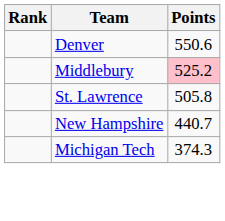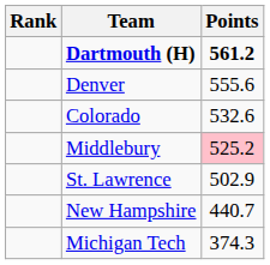 <table class="wikitable sortable" style="text-align:center">
 <tr>
 <th>Rank</th>
 <th>Team</th>
 <th>Points</th>
 </tr>
 <tr>
 <td></td>
+<td align=left><strong><a href='#'>Dartmouth</a></strong> <strong>(H)</strong></td>
+<td><strong>561.2</strong></td>
+</tr>
+<tr>
+<td></td>
 <td align=left><a href='#'>Denver</a></td>
-<td>550.6</td>
+<td>555.6</td>
+</tr>
+<tr>
+<td></td>
+<td align=left><a href='#'>Colorado</a></td>
+<td>532.6</td>
 </tr>
 <tr>
 <td></td>
 <td align=left><a href='#'>Middlebury</a></td>
 <td style="background: pink;">525.2</td>
 </tr>
 <tr>
 <td></td>
 <td align=left><a href='#'>St. Lawrence</a></td>
-<td>505.8</td>
+<td>502.9</td>
 </tr>
 <tr>
 <td></td>
 <td align=left><a href='#'>New Hampshire</a></td>
 <td>440.7</td>
 </tr>
 <tr>
 <td></td>
 <td align=left><a href='#'>Michigan Tech</a></td>
 <td>374.3</td>
 </tr>
 </table>
